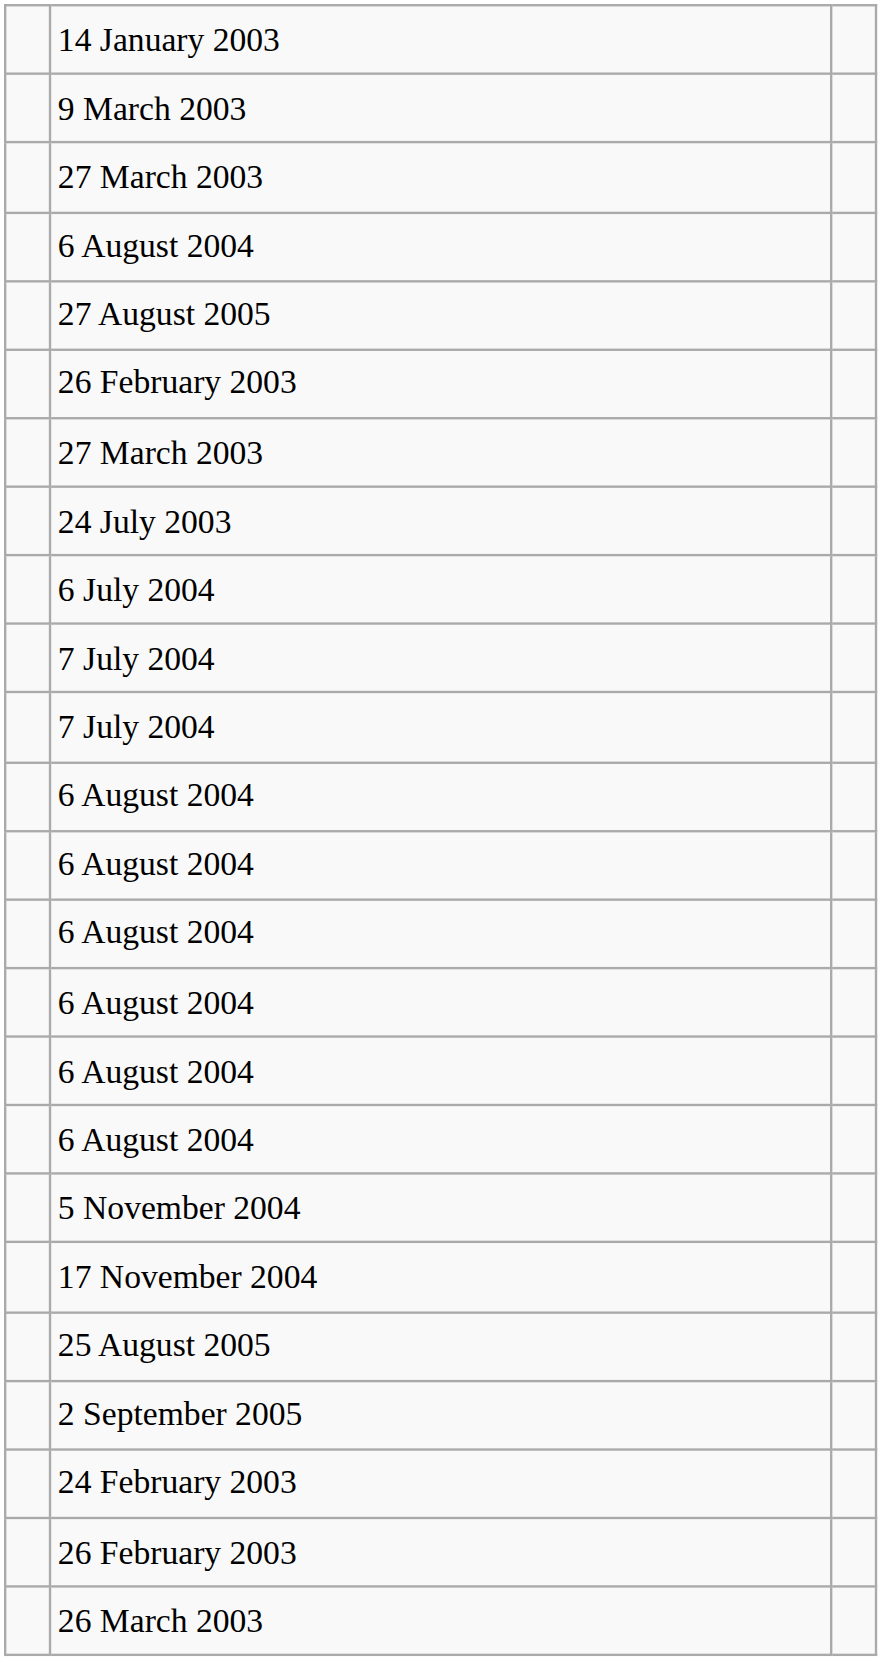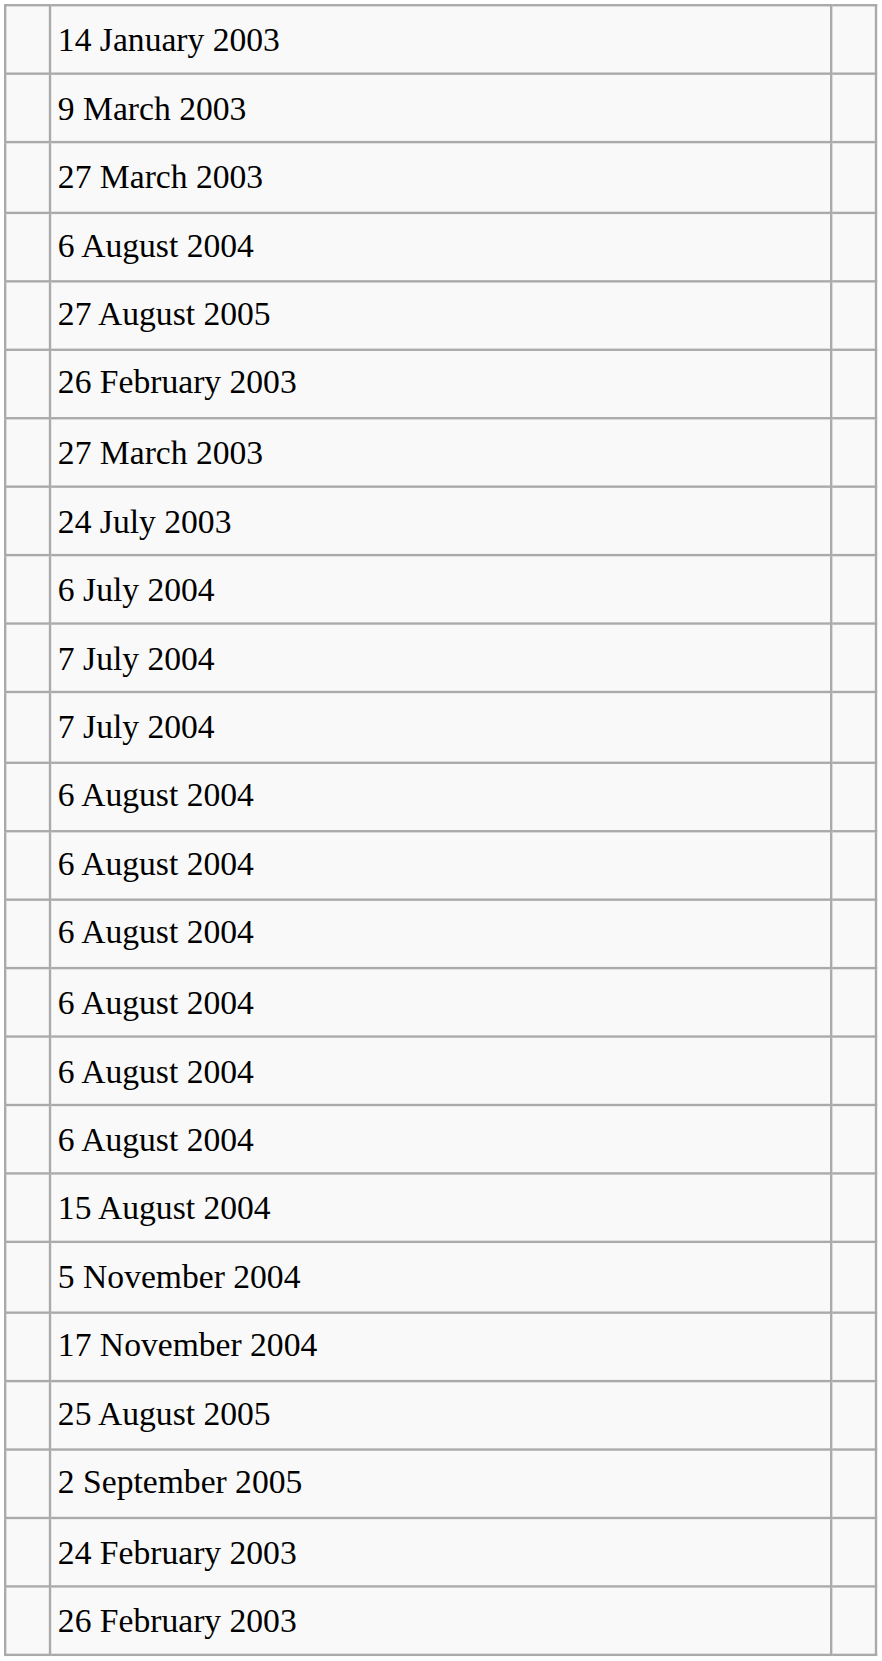 <table class="wikitable" style="font-size: 89%; float: left; width: 26em; margin-right: 1em; height: 700px">
 <tr>
 <td></td>
 <td>14 January 2003</td>
 <td></td>
 </tr>
 <tr>
 <td></td>
 <td>9 March 2003</td>
 <td></td>
 </tr>
 <tr>
 <td></td>
 <td>27 March 2003</td>
 <td></td>
 </tr>
 <tr>
 <td></td>
 <td>6 August 2004</td>
 <td></td>
 </tr>
 <tr>
 <td></td>
 <td>27 August 2005</td>
 <td></td>
 </tr>
 <tr>
 <td></td>
 <td>26 February 2003</td>
 <td></td>
 </tr>
 <tr>
 <td></td>
 <td>27 March 2003</td>
 <td></td>
 </tr>
 <tr>
 <td></td>
 <td>24 July 2003</td>
 <td></td>
 </tr>
 <tr>
 <td></td>
 <td>6 July 2004</td>
 <td></td>
 </tr>
 <tr>
 <td></td>
 <td>7 July 2004</td>
 <td></td>
 </tr>
 <tr>
 <td></td>
 <td>7 July 2004</td>
 <td></td>
 </tr>
 <tr>
 <td></td>
 <td>6 August 2004</td>
 <td></td>
 </tr>
 <tr>
 <td></td>
 <td>6 August 2004</td>
 <td></td>
 </tr>
 <tr>
 <td></td>
 <td>6 August 2004</td>
 <td></td>
 </tr>
 <tr>
 <td></td>
 <td>6 August 2004</td>
 <td></td>
 </tr>
 <tr>
 <td></td>
 <td>6 August 2004</td>
 <td></td>
 </tr>
 <tr>
 <td></td>
 <td>6 August 2004</td>
 <td></td>
 </tr>
 <tr>
 <td></td>
+<td>15 August 2004</td>
+<td></td>
+</tr>
+<tr>
+<td></td>
 <td>5 November 2004</td>
 <td></td>
 </tr>
 <tr>
 <td></td>
 <td>17 November 2004</td>
 <td></td>
 </tr>
 <tr>
 <td></td>
 <td>25 August 2005</td>
 <td></td>
 </tr>
 <tr>
 <td></td>
 <td>2 September 2005</td>
 <td></td>
 </tr>
 <tr>
 <td></td>
 <td>24 February 2003</td>
 <td></td>
 </tr>
 <tr>
 <td></td>
 <td>26 February 2003</td>
 <td></td>
 </tr>
-<tr>
-<td></td>
-<td>26 March 2003</td>
-<td></td>
-</tr>
 </table>
